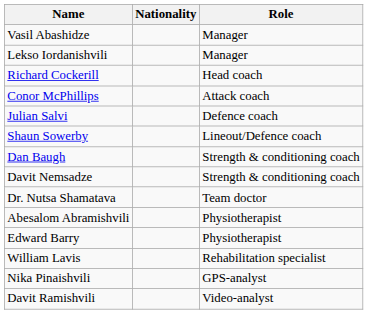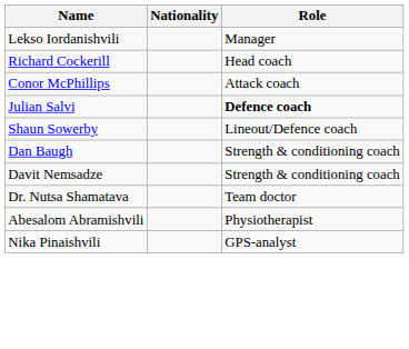 <table class="wikitable">
 <tr>
 <th>Name</th>
 <th>Nationality</th>
 <th>Role</th>
-</tr>
-<tr>
-<td>Vasil Abashidze</td>
-<td></td>
-<td>Manager</td>
 </tr>
 <tr>
 <td>Lekso Iordanishvili</td>
 <td></td>
 <td>Manager</td>
 </tr>
 <tr>
 <td><a href='#'>Richard Cockerill</a></td>
 <td></td>
 <td>Head coach</td>
 </tr>
 <tr>
 <td><a href='#'>Conor McPhillips</a></td>
 <td></td>
 <td>Attack coach</td>
 </tr>
 <tr>
 <td><a href='#'>Julian Salvi</a></td>
 <td></td>
-<td>Defence coach</td>
+<td><strong>Defence coach</strong></td>
 </tr>
 <tr>
 <td><a href='#'>Shaun Sowerby</a></td>
 <td></td>
 <td>Lineout/Defence coach</td>
 </tr>
 <tr>
 <td><a href='#'>Dan Baugh</a></td>
 <td></td>
 <td>Strength & conditioning coach</td>
 </tr>
 <tr>
 <td>Davit Nemsadze</td>
 <td></td>
 <td>Strength & conditioning coach</td>
 </tr>
 <tr>
 <td>Dr. Nutsa Shamatava</td>
 <td></td>
 <td>Team doctor</td>
 </tr>
 <tr>
 <td>Abesalom Abramishvili</td>
 <td></td>
 <td>Physiotherapist</td>
 </tr>
 <tr>
-<td>Edward Barry</td>
-<td></td>
-<td>Physiotherapist</td>
-</tr>
-<tr>
-<td>William Lavis</td>
-<td></td>
-<td>Rehabilitation specialist</td>
-</tr>
-<tr>
 <td>Nika Pinaishvili</td>
 <td></td>
 <td>GPS-analyst</td>
 </tr>
-<tr>
-<td>Davit Ramishvili</td>
-<td></td>
-<td>Video-analyst</td>
-</tr>
 </table>
